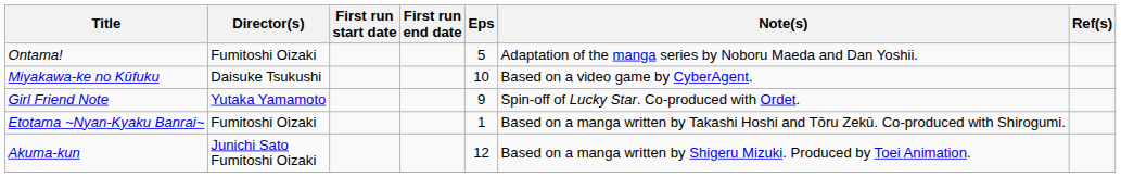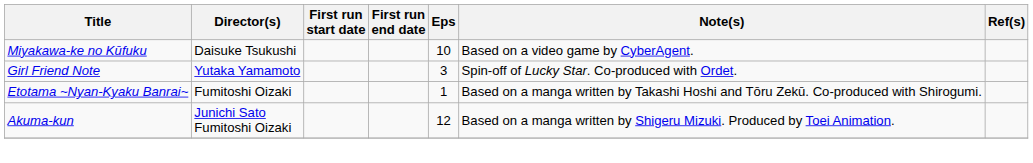 <table class="wikitable sortable">
 <tr>
 <th scope="col">Title</th>
 <th scope="col">Director(s)</th>
 <th scope="col">First run<br>start date</th>
 <th scope="col">First run<br>end date</th>
 <th scope="col" class="unsortable">Eps</th>
 <th scope="col" class="unsortable">Note(s)</th>
 <th scope="col" class="unsortable">Ref(s)</th>
-</tr>
-<tr>
-<td><em>Ontama!</em></td>
-<td>Fumitoshi Oizaki</td>
-<td></td>
-<td></td>
-<td style="text-align:center;">5</td>
-<td>Adaptation of the <a href='#'>manga</a> series by Noboru Maeda and Dan Yoshii.</td>
-<td style="text-align:center;"></td>
 </tr>
 <tr>
 <td><em><a href='#'>Miyakawa-ke no Kūfuku</a></em></td>
 <td>Daisuke Tsukushi</td>
 <td></td>
 <td></td>
 <td style="text-align:center;">10</td>
 <td>Based on a video game by <a href='#'>CyberAgent</a>.</td>
 <td style="text-align:center;"></td>
 </tr>
 <tr>
 <td><em><a href='#'>Girl Friend Note</a></em></td>
 <td><a href='#'>Yutaka Yamamoto</a></td>
 <td></td>
 <td></td>
-<td style="text-align:center;">9</td>
+<td style="text-align:center;">3</td>
 <td>Spin-off of <em>Lucky Star</em>. Co-produced with <a href='#'>Ordet</a>.</td>
 <td style="text-align:center;"></td>
 </tr>
 <tr>
 <td><em><a href='#'>Etotama ~Nyan-Kyaku Banrai~</a></em></td>
 <td>Fumitoshi Oizaki</td>
 <td></td>
 <td></td>
 <td style="text-align:center;">1</td>
 <td>Based on a manga written by Takashi Hoshi and Tōru Zekū. Co-produced with Shirogumi.</td>
 <td style="text-align:center;"></td>
 </tr>
 <tr>
 <td><em><a href='#'>Akuma-kun</a></em></td>
 <td><a href='#'>Junichi Sato</a><br>Fumitoshi Oizaki</td>
 <td></td>
 <td></td>
 <td style="text-align:center;">12</td>
 <td>Based on a manga written by <a href='#'>Shigeru Mizuki</a>. Produced by <a href='#'>Toei Animation</a>.</td>
 <td style="text-align:center;"></td>
 </tr>
 <tr>
 </tr>
 </table>
